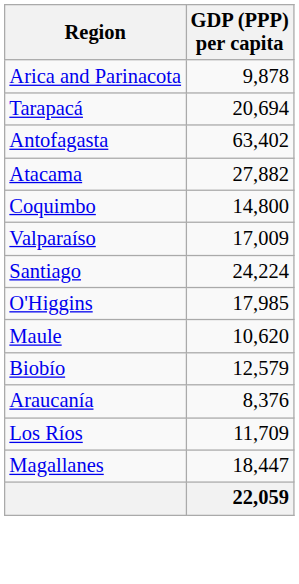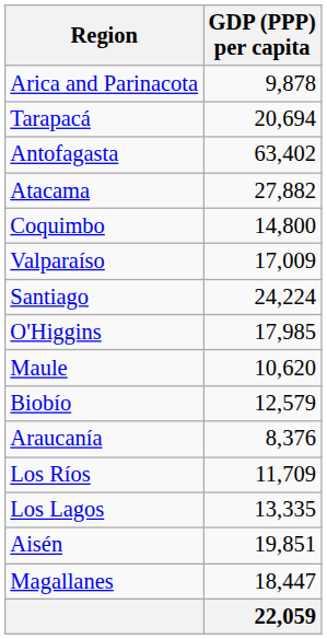 <table class="wikitable sortable">
 <tr>
 <th>Region</th>
 <th>GDP (PPP)<br>per capita</th>
 </tr>
 <tr>
 <td><a href='#'>Arica and Parinacota</a></td>
 <td align="right">9,878</td>
 </tr>
 <tr>
 <td><a href='#'>Tarapacá</a></td>
 <td align="right">20,694</td>
 </tr>
 <tr>
 <td><a href='#'>Antofagasta</a></td>
 <td align="right">63,402</td>
 </tr>
 <tr>
 <td><a href='#'>Atacama</a></td>
 <td align="right">27,882</td>
 </tr>
 <tr>
 <td><a href='#'>Coquimbo</a></td>
 <td align="right">14,800</td>
 </tr>
 <tr>
 <td><a href='#'>Valparaíso</a></td>
 <td align="right">17,009</td>
 </tr>
 <tr>
 <td><a href='#'>Santiago</a></td>
 <td align="right">24,224</td>
 </tr>
 <tr>
 <td><a href='#'>O'Higgins</a></td>
 <td align="right">17,985</td>
 </tr>
 <tr>
 <td><a href='#'>Maule</a></td>
 <td align="right">10,620</td>
 </tr>
 <tr>
 <td><a href='#'>Biobío</a></td>
 <td align="right">12,579</td>
 </tr>
 <tr>
 <td><a href='#'>Araucanía</a></td>
 <td align="right">8,376</td>
 </tr>
 <tr>
 <td><a href='#'>Los Ríos</a></td>
 <td align="right">11,709</td>
 </tr>
 <tr>
+<td><a href='#'>Los Lagos</a></td>
+<td align="right">13,335</td>
+</tr>
+<tr>
+<td><a href='#'>Aisén</a></td>
+<td align="right">19,851</td>
+</tr>
+<tr>
 <td><a href='#'>Magallanes</a></td>
 <td align="right">18,447</td>
 </tr>
 <tr style="background-color: #f2f2f2">
 <td><strong></strong></td>
 <td align="right"><strong>22,059</strong></td>
 </tr>
 </table>
